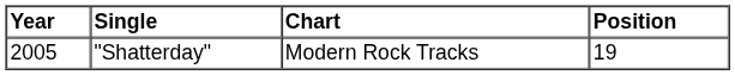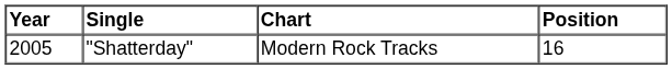 <table border=1 cellspacing=0 cellpadding=2 width="550">
 <tr>
 <th align="left" valign="top">Year</th>
 <th align="left" valign="top">Single</th>
 <th align="left" valign="top">Chart</th>
 <th align="left" valign="top">Position</th>
 </tr>
 <tr>
 <td align="left" valign="top">2005</td>
 <td align="left" valign="top">"Shatterday"</td>
 <td align="left" valign="top">Modern Rock Tracks</td>
-<td align="left" valign="top">19</td>
+<td align="left" valign="top">16</td>
 </tr>
 <tr>
 </tr>
 </table>
